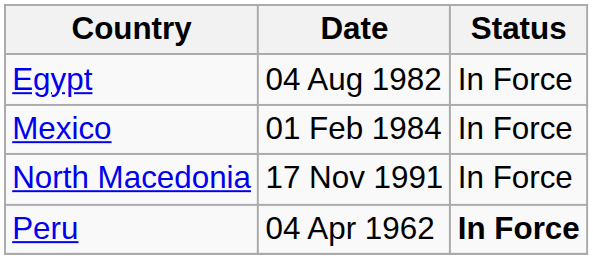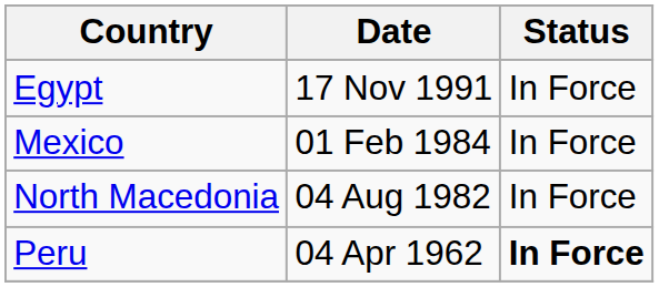 <table class="wikitable">
 <tr>
 <th>Country</th>
 <th>Date</th>
 <th>Status</th>
 </tr>
 <tr>
 <td><a href='#'>Egypt</a></td>
-<td>04 Aug 1982</td>
+<td>17 Nov 1991</td>
 <td>In Force</td>
 </tr>
 <tr>
 <td><a href='#'>Mexico</a></td>
 <td>01 Feb 1984</td>
 <td>In Force</td>
 </tr>
 <tr>
 <td><a href='#'>North Macedonia</a></td>
-<td>17 Nov 1991</td>
+<td>04 Aug 1982</td>
 <td>In Force</td>
 </tr>
 <tr>
 <td><a href='#'>Peru</a></td>
 <td>04 Apr 1962</td>
 <td><strong>In Force</strong></td>
 </tr>
 <tr>
 </tr>
 </table>
